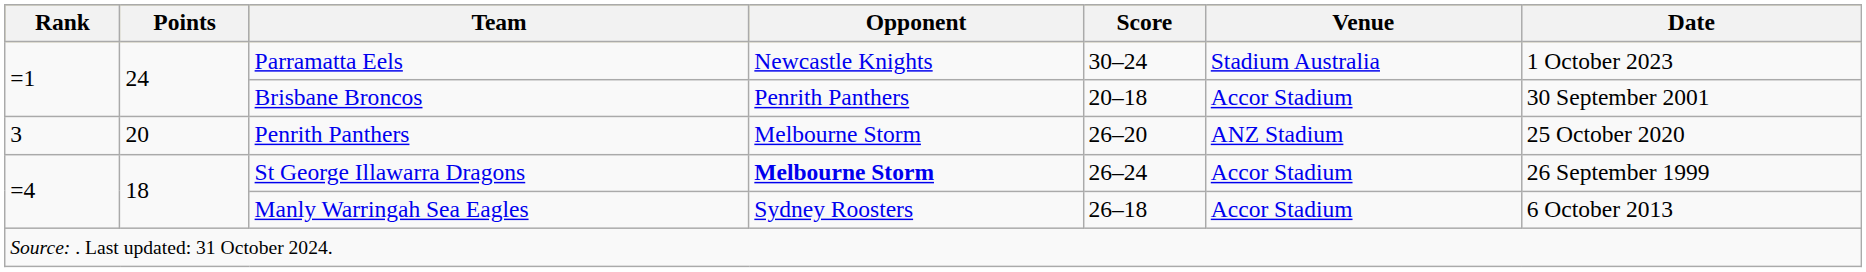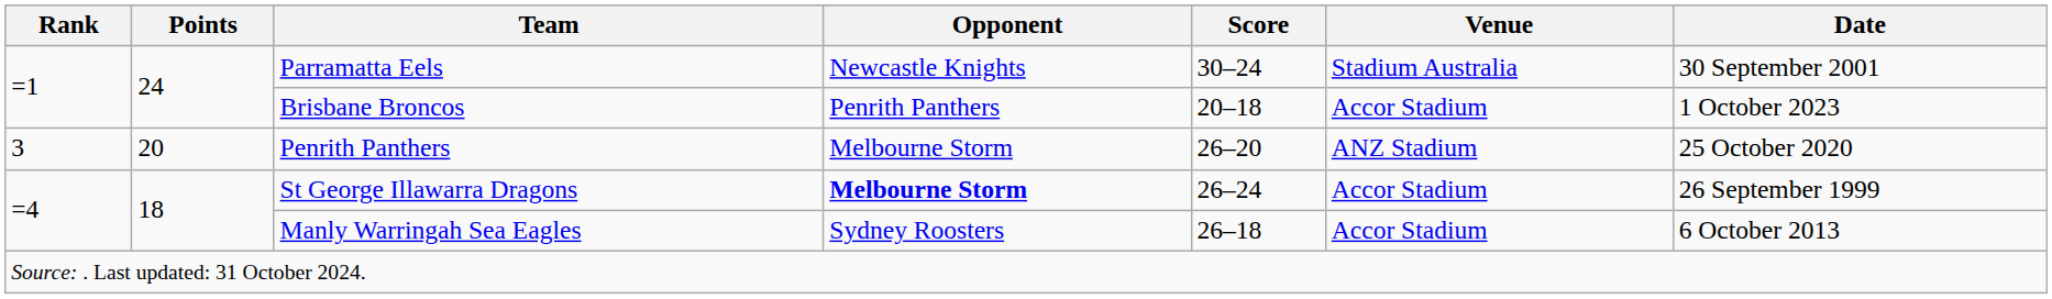 <table class="wikitable" style="width:100%">
 <tr style="background:#bdb76b;">
 <th>Rank</th>
 <th>Points</th>
 <th>Team</th>
 <th>Opponent</th>
 <th>Score</th>
 <th>Venue</th>
 <th>Date</th>
 </tr>
 <tr>
 <td rowspan="2">=1</td>
 <td rowspan="2">24</td>
 <td><a href='#'>Parramatta Eels</a></td>
 <td><a href='#'>Newcastle Knights</a></td>
 <td>30–24</td>
 <td><a href='#'>Stadium Australia</a></td>
-<td>1 October 2023</td>
+<td>30 September 2001</td>
 </tr>
 <tr>
 <td><a href='#'>Brisbane Broncos</a></td>
 <td><a href='#'>Penrith Panthers</a></td>
 <td>20–18</td>
 <td><a href='#'>Accor Stadium</a></td>
-<td>30 September 2001</td>
+<td>1 October 2023</td>
 </tr>
 <tr>
 <td>3</td>
 <td>20</td>
 <td><a href='#'>Penrith Panthers</a></td>
 <td><a href='#'>Melbourne Storm</a></td>
 <td>26–20</td>
 <td><a href='#'>ANZ Stadium</a></td>
 <td>25 October 2020</td>
 </tr>
 <tr>
 <td rowspan="2">=4</td>
 <td rowspan="2">18</td>
 <td><a href='#'>St George Illawarra Dragons</a></td>
 <td><strong><a href='#'>Melbourne Storm</a></strong></td>
 <td>26–24</td>
 <td><a href='#'>Accor Stadium</a></td>
 <td>26 September 1999</td>
 </tr>
 <tr>
 <td><a href='#'>Manly Warringah Sea Eagles</a></td>
 <td><a href='#'>Sydney Roosters</a></td>
 <td>26–18</td>
 <td><a href='#'>Accor Stadium</a></td>
 <td>6 October 2013</td>
 </tr>
 <tr>
 <td colspan=7><small><em>Source: </em>. Last updated: 31 October 2024.</small></td>
 </tr>
 </table>
